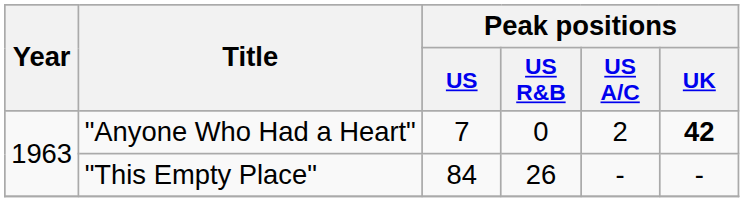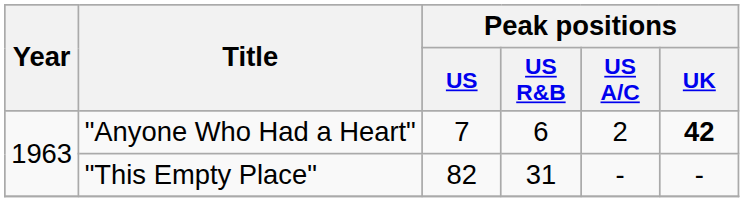 <table class="wikitable" style="text-align:center;">
 <tr>
 <th rowspan="2">Year</th>
 <th rowspan="2">Title</th>
 <th colspan="4">Peak positions</th>
 </tr>
 <tr style="font-size:smaller;">
 <th width="40"><a href='#'>US</a><br></th>
 <th width="40"><a href='#'>US<br>R&B</a><br></th>
 <th width="40"><a href='#'>US<br>A/C</a><br></th>
 <th width="40"><a href='#'>UK</a><br></th>
 </tr>
 <tr>
 <td rowspan="2">1963</td>
 <td align="left">"Anyone Who Had a Heart"</td>
 <td>7</td>
-<td>0</td>
+<td>6</td>
 <td>2</td>
 <td><strong>42</strong></td>
 </tr>
 <tr>
 <td align="left">"This Empty Place"</td>
-<td>84</td>
-<td>26</td>
+<td>82</td>
+<td>31</td>
 <td>-</td>
 <td>-</td>
 </tr>
 <tr>
 </tr>
 </table>
